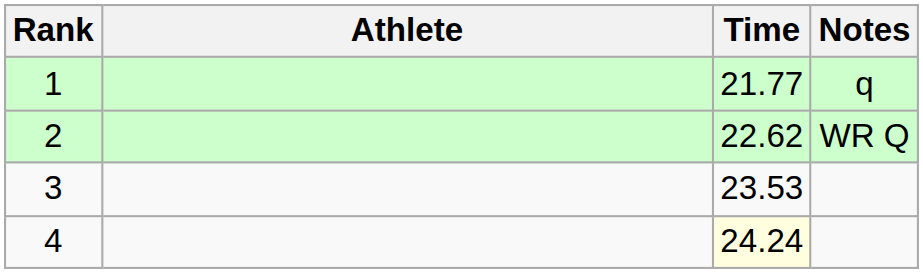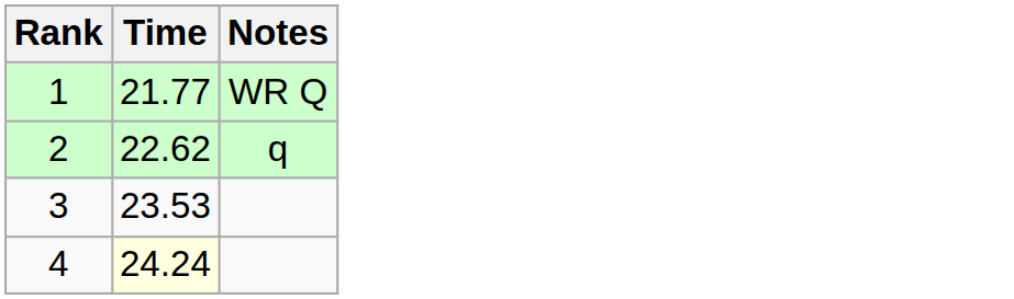 <table class="wikitable" style="text-align:center">
 <tr>
 <th>Rank</th>
-<th Style="width:18em">Athlete</th>
 <th>Time</th>
 <th>Notes</th>
 </tr>
 <tr style="background:#cfc">
 <td>1</td>
-<td style="text-align:left"></td>
 <td>21.77</td>
-<td>q</td>
+<td>WR Q</td>
 </tr>
 <tr style="background:#cfc">
 <td>2</td>
-<td style="text-align:left"></td>
 <td>22.62</td>
-<td>WR Q</td>
+<td>q</td>
 </tr>
 <tr>
 <td>3</td>
-<td style="text-align:left"></td>
 <td>23.53</td>
 <td></td>
 </tr>
 <tr>
 <td>4</td>
-<td style="text-align:left"></td>
 <td style="background: lightyellow;">24.24</td>
 <td></td>
 </tr>
 </table>
